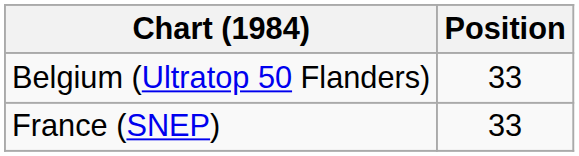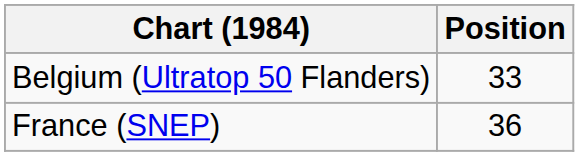 <table class="wikitable sortable">
 <tr>
 <th>Chart (1984)</th>
 <th>Position</th>
 </tr>
 <tr>
 <td>Belgium (<a href='#'>Ultratop 50</a> Flanders)</td>
 <td align="center">33</td>
 </tr>
 <tr>
 <td>France (<a href='#'>SNEP</a>)</td>
-<td align="center">33</td>
+<td align="center">36</td>
 </tr>
 </table>
